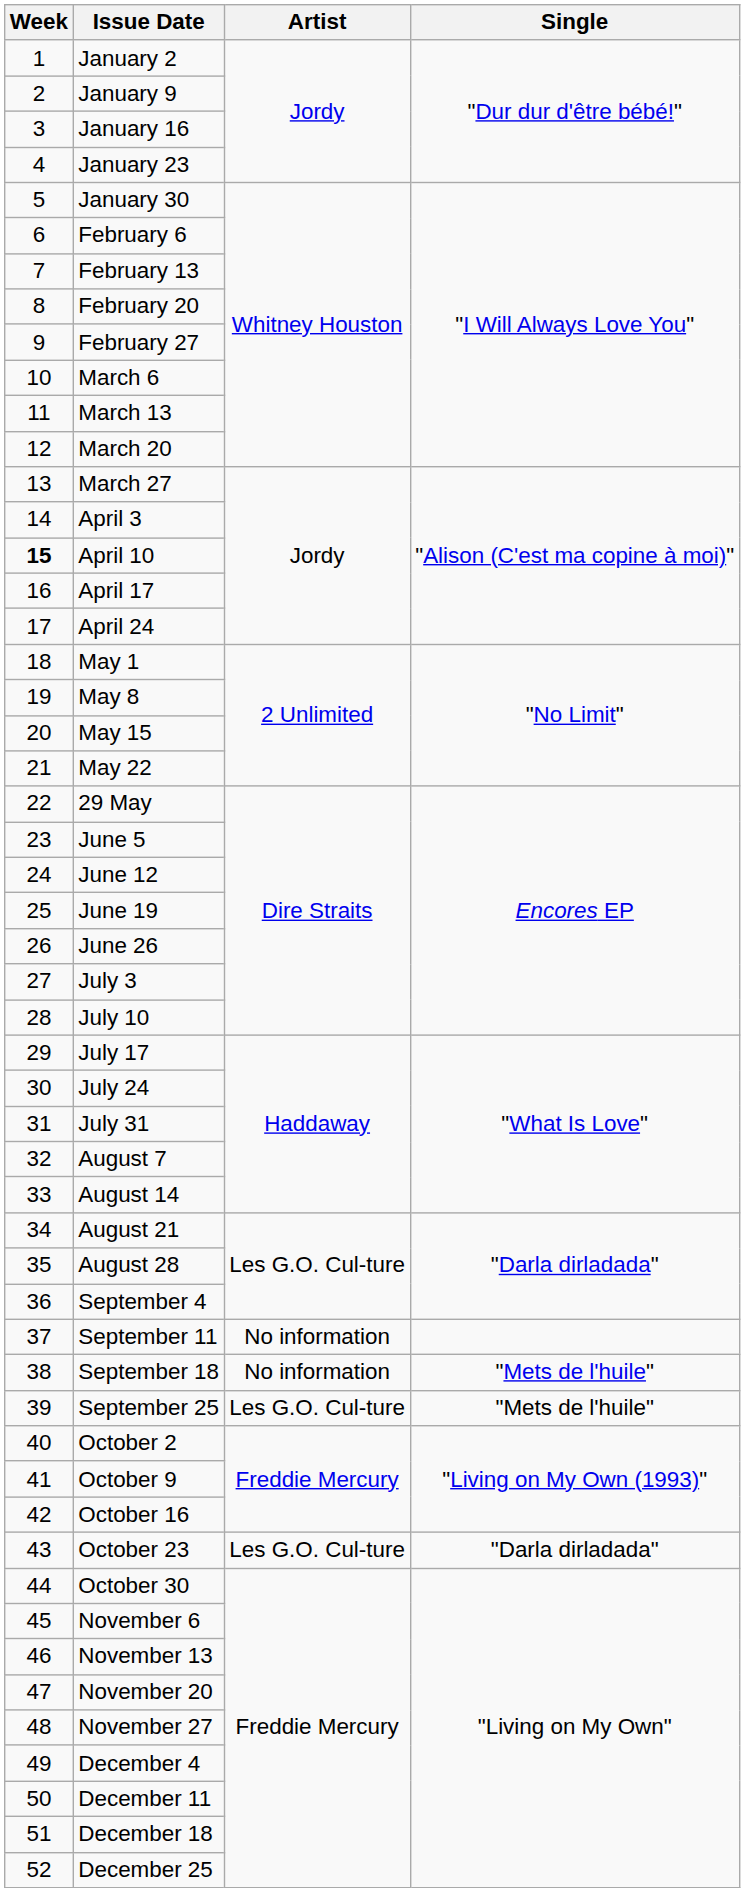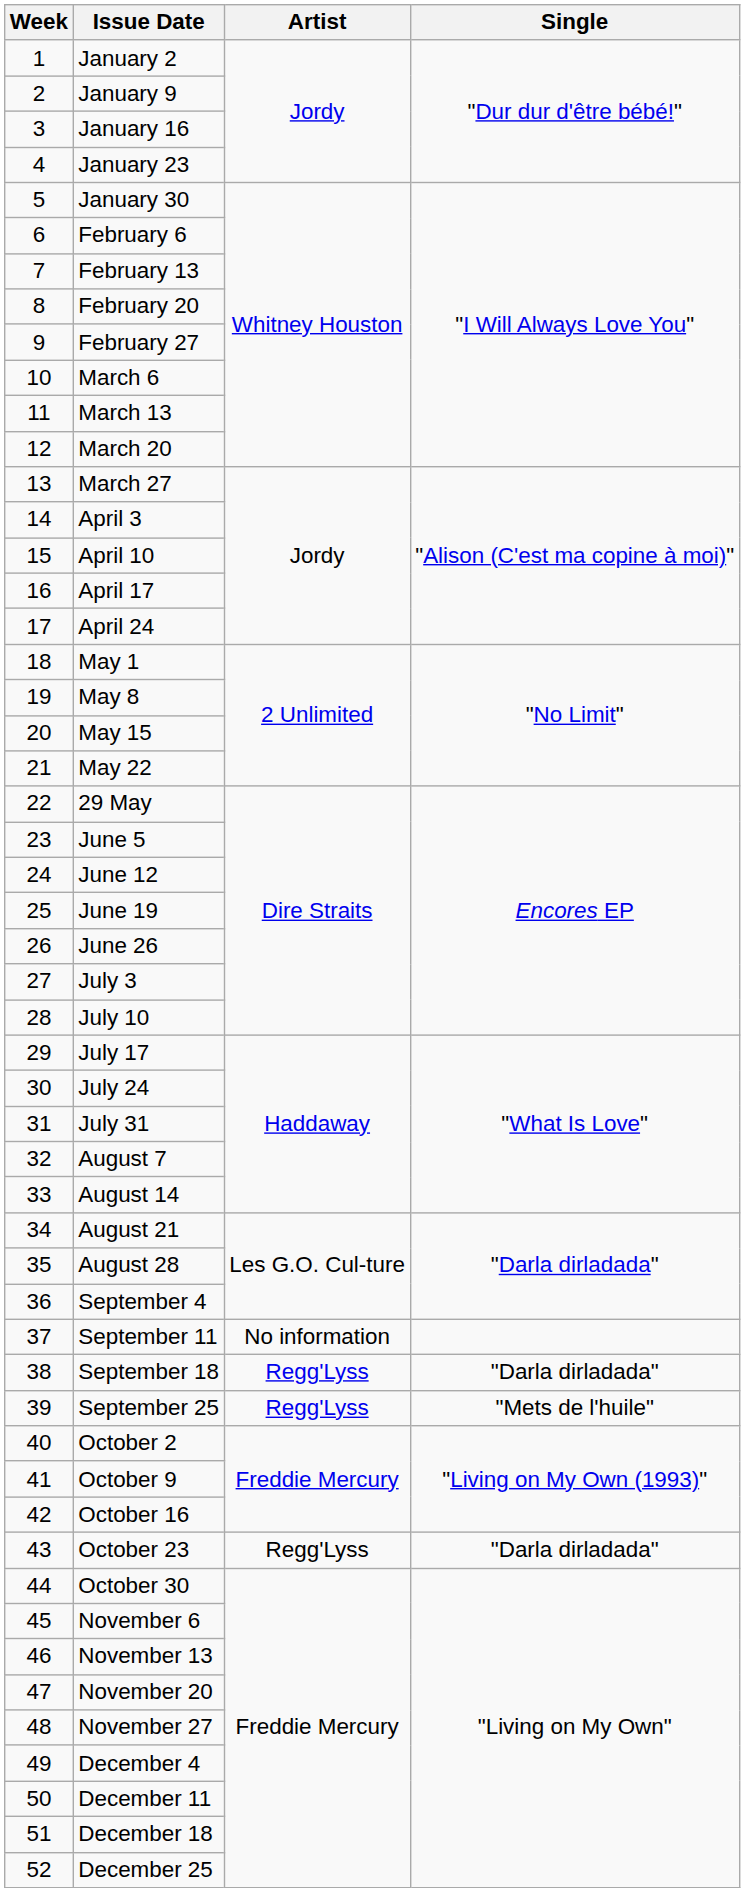 <table class="wikitable">
 <tr>
 <th>Week</th>
 <th>Issue Date</th>
 <th>Artist</th>
 <th>Single</th>
 </tr>
 <tr>
 <td style="text-align: center;">1</td>
 <td>January 2</td>
 <td rowspan="4" style="text-align: center;"><a href='#'>Jordy</a></td>
 <td rowspan="4" style="text-align: center;">"<a href='#'>Dur dur d'être bébé!</a>"</td>
 </tr>
 <tr>
 <td style="text-align: center;">2</td>
 <td>January 9</td>
 </tr>
 <tr>
 <td style="text-align: center;">3</td>
 <td>January 16</td>
 </tr>
 <tr>
 <td style="text-align: center;">4</td>
 <td>January 23</td>
 </tr>
 <tr>
 <td style="text-align: center;">5</td>
 <td>January 30</td>
 <td rowspan="8" style="text-align: center;"><a href='#'>Whitney Houston</a></td>
 <td rowspan="8" style="text-align: center;">"<a href='#'>I Will Always Love You</a>"</td>
 </tr>
 <tr>
 <td style="text-align: center;">6</td>
 <td>February 6</td>
 </tr>
 <tr>
 <td style="text-align: center;">7</td>
 <td>February 13</td>
 </tr>
 <tr>
 <td style="text-align: center;">8</td>
 <td>February 20</td>
 </tr>
 <tr>
 <td style="text-align: center;">9</td>
 <td>February 27</td>
 </tr>
 <tr>
 <td style="text-align: center;">10</td>
 <td>March 6</td>
 </tr>
 <tr>
 <td style="text-align: center;">11</td>
 <td>March 13</td>
 </tr>
 <tr>
 <td style="text-align: center;">12</td>
 <td>March 20</td>
 </tr>
 <tr>
 <td style="text-align: center;">13</td>
 <td>March 27</td>
 <td rowspan="5" style="text-align: center;">Jordy</td>
 <td rowspan="5" style="text-align: center;">"<a href='#'>Alison (C'est ma copine à moi)</a>"</td>
 </tr>
 <tr>
 <td style="text-align: center;">14</td>
 <td>April 3</td>
 </tr>
 <tr>
-<td style="text-align: center;"><strong>15</strong></td>
+<td style="text-align: center;">15</td>
 <td>April 10</td>
 </tr>
 <tr>
 <td style="text-align: center;">16</td>
 <td>April 17</td>
 </tr>
 <tr>
 <td style="text-align: center;">17</td>
 <td>April 24</td>
 </tr>
 <tr>
 <td style="text-align: center;">18</td>
 <td>May 1</td>
 <td rowspan="4" style="text-align: center;"><a href='#'>2 Unlimited</a></td>
 <td rowspan="4" style="text-align: center;">"<a href='#'>No Limit</a>"</td>
 </tr>
 <tr>
 <td style="text-align: center;">19</td>
 <td>May 8</td>
 </tr>
 <tr>
 <td style="text-align: center;">20</td>
 <td>May 15</td>
 </tr>
 <tr>
 <td style="text-align: center;">21</td>
 <td>May 22</td>
 </tr>
 <tr>
 <td style="text-align: center;">22</td>
 <td>29 May</td>
 <td rowspan="7" style="text-align: center;"><a href='#'>Dire Straits</a></td>
 <td rowspan="7" style="text-align: center;"><a href='#'><em>Encores</em> EP</a></td>
 </tr>
 <tr>
 <td style="text-align: center;">23</td>
 <td>June 5</td>
 </tr>
 <tr>
 <td style="text-align: center;">24</td>
 <td>June 12</td>
 </tr>
 <tr>
 <td style="text-align: center;">25</td>
 <td>June 19</td>
 </tr>
 <tr>
 <td style="text-align: center;">26</td>
 <td>June 26</td>
 </tr>
 <tr>
 <td style="text-align: center;">27</td>
 <td>July 3</td>
 </tr>
 <tr>
 <td style="text-align: center;">28</td>
 <td>July 10</td>
 </tr>
 <tr>
 <td style="text-align: center;">29</td>
 <td>July 17</td>
 <td rowspan="5" style="text-align: center;"><a href='#'>Haddaway</a></td>
 <td rowspan="5" style="text-align: center;">"<a href='#'>What Is Love</a>"</td>
 </tr>
 <tr>
 <td style="text-align: center;">30</td>
 <td>July 24</td>
 </tr>
 <tr>
 <td style="text-align: center;">31</td>
 <td>July 31</td>
 </tr>
 <tr>
 <td style="text-align: center;">32</td>
 <td>August 7</td>
 </tr>
 <tr>
 <td style="text-align: center;">33</td>
 <td>August 14</td>
 </tr>
 <tr>
 <td style="text-align: center;">34</td>
 <td>August 21</td>
 <td rowspan="3" style="text-align: center;">Les G.O. Cul-ture</td>
 <td rowspan="3" style="text-align: center;">"<a href='#'>Darla dirladada</a>"</td>
 </tr>
 <tr>
 <td style="text-align: center;">35</td>
 <td>August 28</td>
 </tr>
 <tr>
 <td style="text-align: center;">36</td>
 <td>September 4</td>
 </tr>
 <tr>
 <td style="text-align: center;">37</td>
 <td>September 11</td>
 <td style="text-align: center;">No information</td>
 </tr>
 <tr>
 <td style="text-align: center;">38</td>
 <td>September 18</td>
-<td style="text-align: center;">No information</td>
-<td style="text-align: center;">"<a href='#'>Mets de l'huile</a>"</td>
+<td style="text-align: center;"><a href='#'>Regg'Lyss</a></td>
+<td style="text-align: center;">"Darla dirladada"</td>
 </tr>
 <tr>
 <td style="text-align: center;">39</td>
 <td>September 25</td>
-<td style="text-align: center;">Les G.O. Cul-ture</td>
+<td style="text-align: center;"><a href='#'>Regg'Lyss</a></td>
 <td style="text-align: center;">"Mets de l'huile"</td>
 </tr>
 <tr>
 <td style="text-align: center;">40</td>
 <td>October 2</td>
 <td rowspan="3" style="text-align: center;"><a href='#'>Freddie Mercury</a></td>
 <td rowspan="3" style="text-align: center;">"<a href='#'>Living on My Own (1993)</a>"</td>
 </tr>
 <tr>
 <td style="text-align: center;">41</td>
 <td>October 9</td>
 </tr>
 <tr>
 <td style="text-align: center;">42</td>
 <td>October 16</td>
 </tr>
 <tr>
 <td style="text-align: center;">43</td>
 <td>October 23</td>
-<td style="text-align: center;">Les G.O. Cul-ture</td>
+<td style="text-align: center;">Regg'Lyss</td>
 <td style="text-align: center;">"Darla dirladada"</td>
 </tr>
 <tr>
 <td style="text-align: center;">44</td>
 <td>October 30</td>
 <td rowspan="10" style="text-align: center;">Freddie Mercury</td>
 <td rowspan="10" style="text-align: center;">"Living on My Own"</td>
 </tr>
 <tr>
 <td style="text-align: center;">45</td>
 <td>November 6</td>
 </tr>
 <tr>
 <td style="text-align: center;">46</td>
 <td>November 13</td>
 </tr>
 <tr>
 <td style="text-align: center;">47</td>
 <td>November 20</td>
 </tr>
 <tr>
 <td style="text-align: center;">48</td>
 <td>November 27</td>
 </tr>
 <tr>
 <td style="text-align: center;">49</td>
 <td>December 4</td>
 </tr>
 <tr>
 <td style="text-align: center;">50</td>
 <td>December 11</td>
 </tr>
 <tr>
 <td style="text-align: center;">51</td>
 <td>December 18</td>
 </tr>
 <tr>
 <td style="text-align: center;">52</td>
 <td>December 25</td>
 </tr>
 </table>
